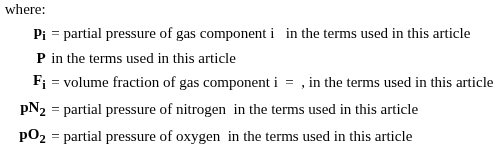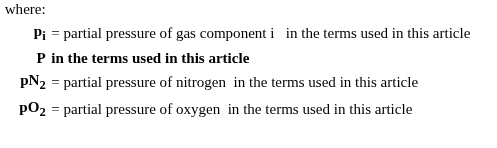 <table border="0" cellpadding="2">
 <tr>
 <td align=right>where:</td>
 <td> </td>
 </tr>
 <tr>
 <th align=right>p<sub>i</sub></th>
 <td align=left>= partial pressure of gas component i   in the terms used in this article</td>
 </tr>
 <tr>
 <th align=right>P</th>
-<td align=left> in the terms used in this article</td>
-</tr>
-<tr>
-<th align=right>F<sub>i</sub></th>
-<td align=left>= volume fraction of gas component i  =  , in the terms used in this article</td>
+<td align=left><strong> in the terms used in this article</strong></td>
 </tr>
 <tr>
 <th align=right>pN<sub>2</sub></th>
 <td align=left>= partial pressure of nitrogen  in the terms used in this article</td>
 </tr>
 <tr>
 <th align=right>pO<sub>2</sub></th>
 <td align=left>= partial pressure of oxygen  in the terms used in this article</td>
 </tr>
 </table>
